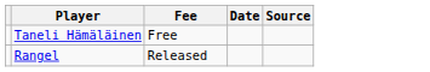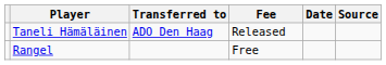 <table class="wikitable plainrowheaders sortable">
 <tr>
 <th></th>
 <th scope="col">Player</th>
+<th>Transferred to</th>
 <th style="width: 80px;">Fee</th>
 <th scope="col">Date</th>
 <th scope="col">Source</th>
 </tr>
 <tr>
 <td align="center"></td>
 <td> <a href='#'>Taneli Hämäläinen</a></td>
-<td>Free</td>
+<td> <a href='#'>ADO Den Haag</a></td>
+<td>Released</td>
 <td></td>
 <td></td>
 </tr>
 <tr>
 <td align="center"></td>
 <td> <a href='#'>Rangel</a></td>
-<td>Released</td>
+<td></td>
+<td>Free</td>
 <td></td>
 <td></td>
 </tr>
 </table>
